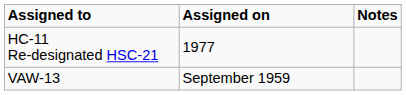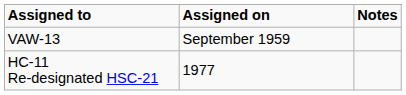 <table class="wikitable" style="width: 70%;">
 <tr>
 <td style="width: 200px;"><strong>Assigned to</strong></td>
 <td style="width: 200px;"><strong>Assigned on</strong></td>
 <td><strong>Notes</strong></td>
 </tr>
 <tr>
+<td>VAW-13</td>
+<td>September 1959</td>
+<td></td>
+</tr>
+<tr>
 <td>HC-11<br>Re-designated <a href='#'>HSC-21</a></td>
 <td>1977</td>
 <td></td>
 </tr>
-<tr>
-<td>VAW-13</td>
-<td>September 1959</td>
-<td></td>
-</tr>
 </table>
